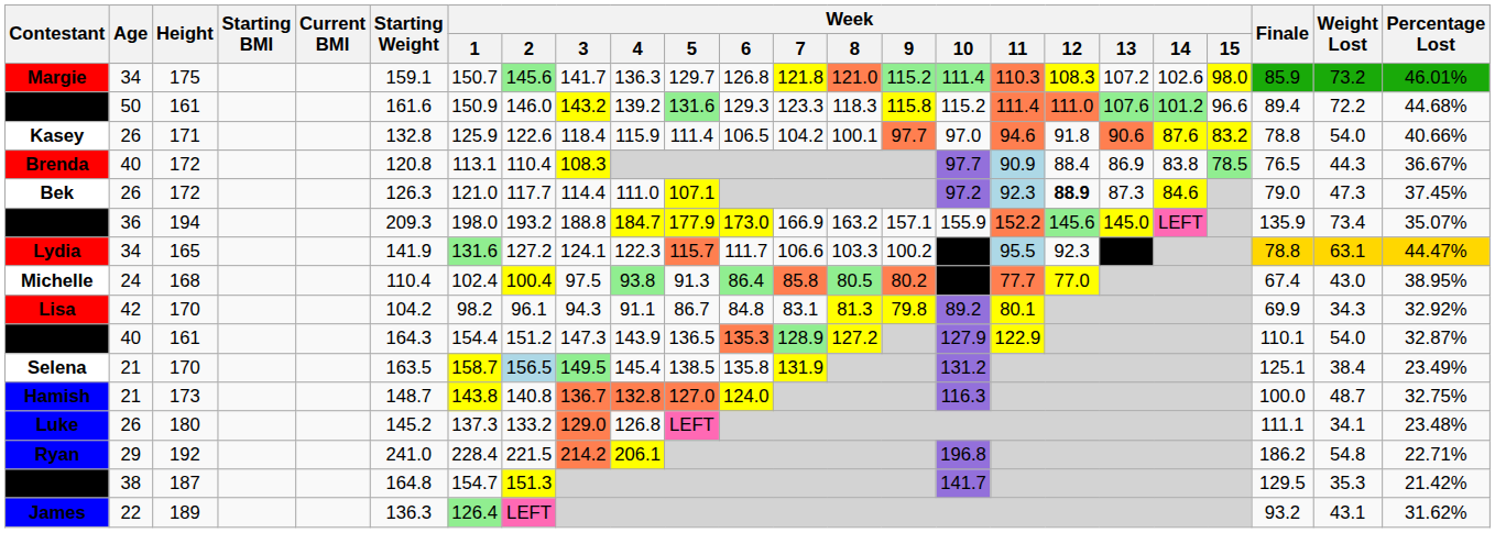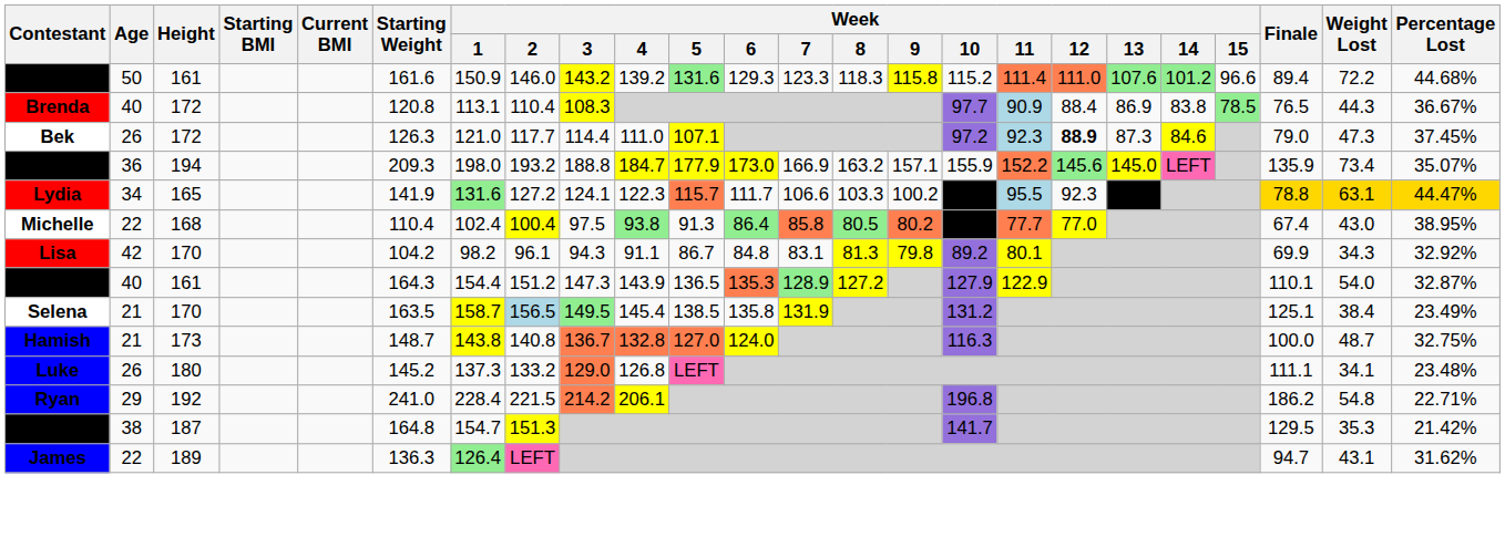 <table class="wikitable" style="text-align:center" align=center>
 <tr>
 <th rowspan=2>Contestant</th>
 <th rowspan=2>Age</th>
 <th rowspan=2>Height</th>
 <th rowspan=2>Starting<br>BMI</th>
 <th rowspan=2>Current<br>BMI</th>
 <th rowspan=2>Starting<br>Weight</th>
 <th colspan=15>Week</th>
 <th rowspan=2>Finale</th>
 <th rowspan=2>Weight<br>Lost</th>
 <th rowspan=2>Percentage<br>Lost</th>
 </tr>
 <tr>
 <th>1</th>
 <th>2</th>
 <th>3</th>
 <th>4</th>
 <th>5</th>
 <th>6</th>
 <th>7</th>
 <th>8</th>
 <th>9</th>
 <th>10</th>
 <th>11</th>
 <th>12</th>
 <th>13</th>
 <th>14</th>
 <th>15</th>
 </tr>
 <tr>
-<td bgcolor="red"><span><strong>Margie</strong></span></td>
-<td>34</td>
-<td>175</td>
-<td></td>
-<td></td>
-<td>159.1</td>
-<td>150.7</td>
-<td bgcolor="lightgreen">145.6</td>
-<td>141.7</td>
-<td>136.3</td>
-<td>129.7</td>
-<td>126.8</td>
-<td bgcolor="yellow">121.8</td>
-<td bgcolor="coral">121.0</td>
-<td bgcolor="lightgreen">115.2</td>
-<td bgcolor="lightgreen">111.4</td>
-<td bgcolor="coral">110.3</td>
-<td bgcolor="yellow">108.3</td>
-<td>107.2</td>
-<td>102.6</td>
-<td bgcolor="yellow">98.0</td>
-<td bgcolor="#19AA09">85.9</td>
-<td bgcolor="#19AA09">73.2</td>
-<td bgcolor="#19AA09">46.01%</td>
-</tr>
-<tr>
 <td bgcolor="black"><span><strong>Alex</strong></span></td>
 <td>50</td>
 <td>161</td>
 <td></td>
 <td></td>
 <td>161.6</td>
 <td>150.9</td>
 <td>146.0</td>
 <td bgcolor="yellow">143.2</td>
 <td>139.2</td>
 <td bgcolor="lightgreen">131.6</td>
 <td>129.3</td>
 <td>123.3</td>
 <td>118.3</td>
 <td bgcolor="yellow">115.8</td>
 <td>115.2</td>
 <td bgcolor="coral">111.4</td>
 <td bgcolor="coral">111.0</td>
 <td bgcolor="lightgreen">107.6</td>
 <td bgcolor="lightgreen">101.2</td>
 <td>96.6</td>
 <td>89.4</td>
 <td>72.2</td>
 <td>44.68%</td>
-</tr>
-<tr>
-<td bgcolor="white"><strong>Kasey</strong></td>
-<td>26</td>
-<td>171</td>
-<td></td>
-<td></td>
-<td>132.8</td>
-<td>125.9</td>
-<td>122.6</td>
-<td>118.4</td>
-<td>115.9</td>
-<td>111.4</td>
-<td>106.5</td>
-<td>104.2</td>
-<td>100.1</td>
-<td bgcolor="coral">97.7</td>
-<td>97.0</td>
-<td bgcolor="coral">94.6</td>
-<td>91.8</td>
-<td bgcolor="coral">90.6</td>
-<td bgcolor="yellow">87.6</td>
-<td bgcolor="yellow">83.2</td>
-<td>78.8</td>
-<td>54.0</td>
-<td>40.66%</td>
 </tr>
 <tr>
 <td bgcolor="red"><span><strong>Brenda</strong></span></td>
 <td>40</td>
 <td>172</td>
 <td></td>
 <td></td>
 <td>120.8</td>
 <td>113.1</td>
 <td>110.4</td>
 <td bgcolor="yellow">108.3</td>
 <td bgcolor="lightgrey" colspan="6"></td>
 <td bgcolor="#9370DB">97.7</td>
 <td bgcolor="lightblue">90.9</td>
 <td>88.4</td>
 <td>86.9</td>
 <td>83.8</td>
 <td bgcolor="lightgreen">78.5</td>
 <td>76.5</td>
 <td>44.3</td>
 <td>36.67%</td>
 </tr>
 <tr>
 <td bgcolor="white"><strong>Bek</strong></td>
 <td>26</td>
 <td>172</td>
 <td></td>
 <td></td>
 <td>126.3</td>
 <td>121.0</td>
 <td>117.7</td>
 <td>114.4</td>
 <td>111.0</td>
 <td bgcolor="yellow">107.1</td>
 <td bgcolor="lightgrey" colspan="4"></td>
 <td bgcolor="#9370DB">97.2</td>
 <td bgcolor="lightblue">92.3</td>
 <td><strong>88.9</strong></td>
 <td>87.3</td>
 <td bgcolor="yellow">84.6</td>
 <td bgcolor="lightgrey" colspan></td>
 <td>79.0</td>
 <td>47.3</td>
 <td>37.45%</td>
 </tr>
 <tr>
 <td bgcolor="black"><span><strong>Graham</strong></span></td>
 <td>36</td>
 <td>194</td>
 <td></td>
 <td></td>
 <td>209.3</td>
 <td>198.0</td>
 <td>193.2</td>
 <td>188.8</td>
 <td bgcolor="yellow">184.7</td>
 <td bgcolor="yellow">177.9</td>
 <td bgcolor="yellow">173.0</td>
 <td>166.9</td>
 <td>163.2</td>
 <td>157.1</td>
 <td>155.9</td>
 <td bgcolor="coral">152.2</td>
 <td bgcolor="lightgreen">145.6</td>
 <td bgcolor="yellow">145.0</td>
 <td bgcolor="hotpink">LEFT</td>
 <td bgcolor="lightgrey" colspan="1"></td>
 <td>135.9</td>
 <td>73.4</td>
 <td>35.07%</td>
 </tr>
 <tr>
 <td bgcolor="red"><span><strong>Lydia</strong></span></td>
 <td>34</td>
 <td>165</td>
 <td></td>
 <td></td>
 <td>141.9</td>
 <td bgcolor="lightgreen">131.6</td>
 <td>127.2</td>
 <td>124.1</td>
 <td>122.3</td>
 <td bgcolor="coral">115.7</td>
 <td>111.7</td>
 <td>106.6</td>
 <td>103.3</td>
 <td>100.2</td>
 <td bgcolor="black"><span>100.6</span></td>
 <td bgcolor="lightblue">95.5</td>
 <td>92.3</td>
 <td bgcolor="black"><span>93.2</span></td>
 <td bgcolor="lightgrey" colspan="2"></td>
 <td bgcolor="gold">78.8</td>
 <td bgcolor="gold">63.1</td>
 <td bgcolor="gold">44.47%</td>
 </tr>
 <tr>
 <td bgcolor="white"><strong>Michelle</strong></td>
-<td>24</td>
+<td>22</td>
 <td>168</td>
 <td></td>
 <td></td>
 <td>110.4</td>
 <td>102.4</td>
 <td bgcolor="yellow">100.4</td>
 <td>97.5</td>
 <td bgcolor="lightgreen">93.8</td>
 <td>91.3</td>
 <td bgcolor="lightgreen">86.4</td>
 <td bgcolor="coral">85.8</td>
 <td bgcolor="lightgreen">80.5</td>
 <td bgcolor="coral">80.2</td>
 <td bgcolor="black"><span>81.1</span></td>
 <td bgcolor="coral">77.7</td>
 <td bgcolor="yellow">77.0</td>
 <td bgcolor="lightgrey" colspan="3"></td>
 <td>67.4</td>
 <td>43.0</td>
 <td>38.95%</td>
 </tr>
 <tr>
 <td bgcolor="red"><span><strong>Lisa</strong></span></td>
 <td>42</td>
 <td>170</td>
 <td></td>
 <td></td>
 <td>104.2</td>
 <td>98.2</td>
 <td>96.1</td>
 <td>94.3</td>
 <td>91.1</td>
 <td>86.7</td>
 <td>84.8</td>
 <td>83.1</td>
 <td bgcolor="yellow">81.3</td>
 <td bgcolor="yellow">79.8</td>
 <td bgcolor="#9370DB">89.2</td>
 <td bgcolor="yellow">80.1</td>
 <td bgcolor="lightgrey" colspan="4"></td>
 <td>69.9</td>
 <td>34.3</td>
 <td>32.92%</td>
 </tr>
 <tr>
 <td bgcolor="black"><span><strong>Simon</strong></span></td>
 <td>40</td>
 <td>161</td>
 <td></td>
 <td></td>
 <td>164.3</td>
 <td>154.4</td>
 <td>151.2</td>
 <td>147.3</td>
 <td>143.9</td>
 <td>136.5</td>
 <td bgcolor="coral">135.3</td>
 <td bgcolor="lightgreen">128.9</td>
 <td bgcolor="yellow">127.2</td>
 <td bgcolor="lightgrey" colspan="1"></td>
 <td bgcolor="#9370DB">127.9</td>
 <td bgcolor="yellow">122.9</td>
 <td bgcolor="lightgrey" colspan="4"></td>
 <td>110.1</td>
 <td>54.0</td>
 <td>32.87%</td>
 </tr>
 <tr>
 <td bgcolor="white"><strong>Selena</strong></td>
 <td>21</td>
 <td>170</td>
 <td></td>
 <td></td>
 <td>163.5</td>
 <td bgcolor="yellow">158.7</td>
 <td bgcolor="lightblue" colspan="1">156.5</td>
 <td bgcolor="lightgreen">149.5</td>
 <td>145.4</td>
 <td>138.5</td>
 <td>135.8</td>
 <td bgcolor="yellow">131.9</td>
 <td bgcolor="lightgrey" colspan="2"></td>
 <td bgcolor="#9370DB">131.2</td>
 <td bgcolor="lightgrey" colspan="5"></td>
 <td>125.1</td>
 <td>38.4</td>
 <td>23.49%</td>
 </tr>
 <tr>
 <td bgcolor="blue"><span><strong>Hamish</strong></span></td>
 <td>21</td>
 <td>173</td>
 <td></td>
 <td></td>
 <td>148.7</td>
 <td bgcolor="yellow">143.8</td>
 <td>140.8</td>
 <td bgcolor="coral">136.7</td>
 <td bgcolor="coral">132.8</td>
 <td bgcolor="coral">127.0</td>
 <td bgcolor="yellow">124.0</td>
 <td bgcolor="lightgrey" colspan="3"></td>
 <td bgcolor="#9370DB">116.3</td>
 <td bgcolor="lightgrey" colspan="5"></td>
 <td>100.0</td>
 <td>48.7</td>
 <td>32.75%</td>
 </tr>
 <tr>
 <td bgcolor="blue"><span><strong>Luke</strong></span></td>
 <td>26</td>
 <td>180</td>
 <td></td>
 <td></td>
 <td>145.2</td>
 <td>137.3</td>
 <td>133.2</td>
 <td bgcolor="coral">129.0</td>
 <td>126.8</td>
 <td bgcolor="hotpink">LEFT</td>
 <td bgcolor="lightgrey" colspan="10"></td>
 <td>111.1</td>
 <td>34.1</td>
 <td>23.48%</td>
 </tr>
 <tr>
 <td bgcolor="blue"><span><strong>Ryan</strong></span></td>
 <td>29</td>
 <td>192</td>
 <td></td>
 <td></td>
 <td>241.0</td>
 <td>228.4</td>
 <td>221.5</td>
 <td bgcolor="coral">214.2</td>
 <td bgcolor="yellow">206.1</td>
 <td bgcolor="lightgrey" colspan="5"></td>
 <td bgcolor="#9370DB">196.8</td>
 <td bgcolor="lightgrey" colspan="5"></td>
 <td>186.2</td>
 <td>54.8</td>
 <td>22.71%</td>
 </tr>
 <tr>
 <td bgcolor="black"><span><strong>Shane</strong></span></td>
 <td>38</td>
 <td>187</td>
 <td></td>
 <td></td>
 <td>164.8</td>
 <td>154.7</td>
 <td bgcolor="yellow">151.3</td>
 <td bgcolor="lightgrey" colspan="7"></td>
 <td bgcolor="#9370DB">141.7</td>
 <td bgcolor="lightgrey" colspan="5"></td>
 <td>129.5</td>
 <td>35.3</td>
 <td>21.42%</td>
 </tr>
 <tr>
 <td bgcolor="blue"><span><strong>James</strong></span></td>
 <td>22</td>
 <td>189</td>
 <td></td>
 <td></td>
 <td>136.3</td>
 <td bgcolor="lightgreen">126.4</td>
 <td bgcolor="hotpink">LEFT</td>
 <td bgcolor="lightgrey" colspan="13"></td>
-<td>93.2</td>
+<td>94.7</td>
 <td>43.1</td>
 <td>31.62%</td>
 </tr>
 </table>
